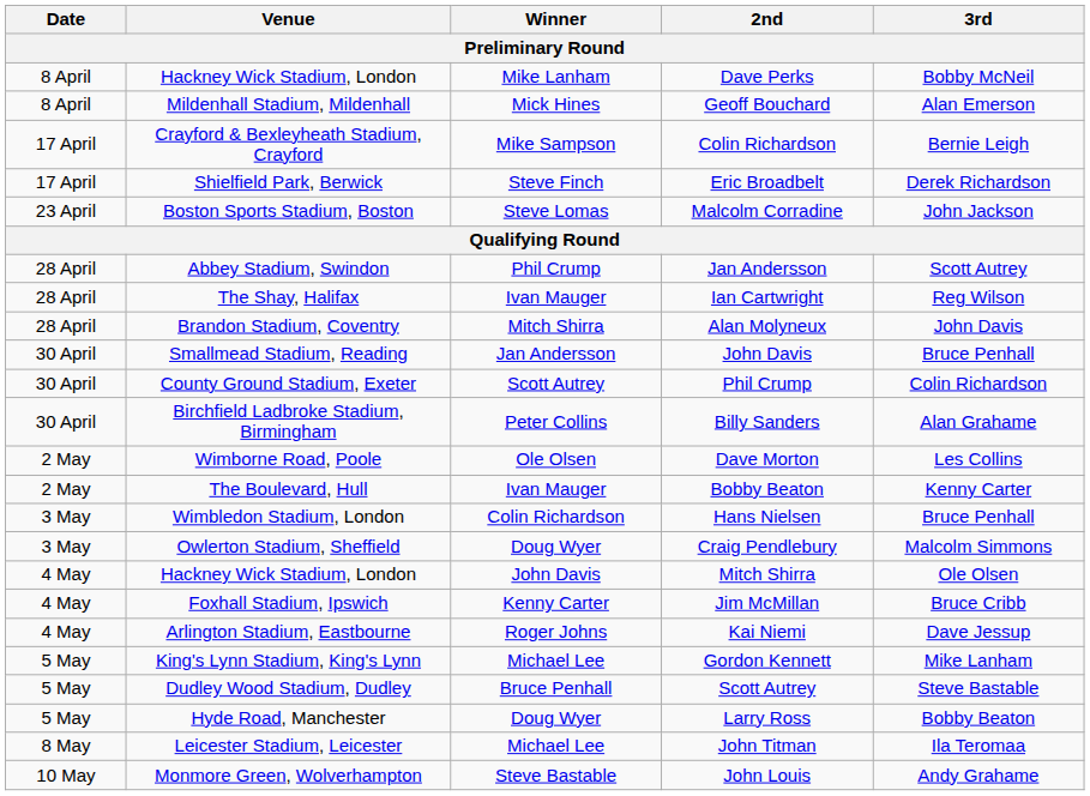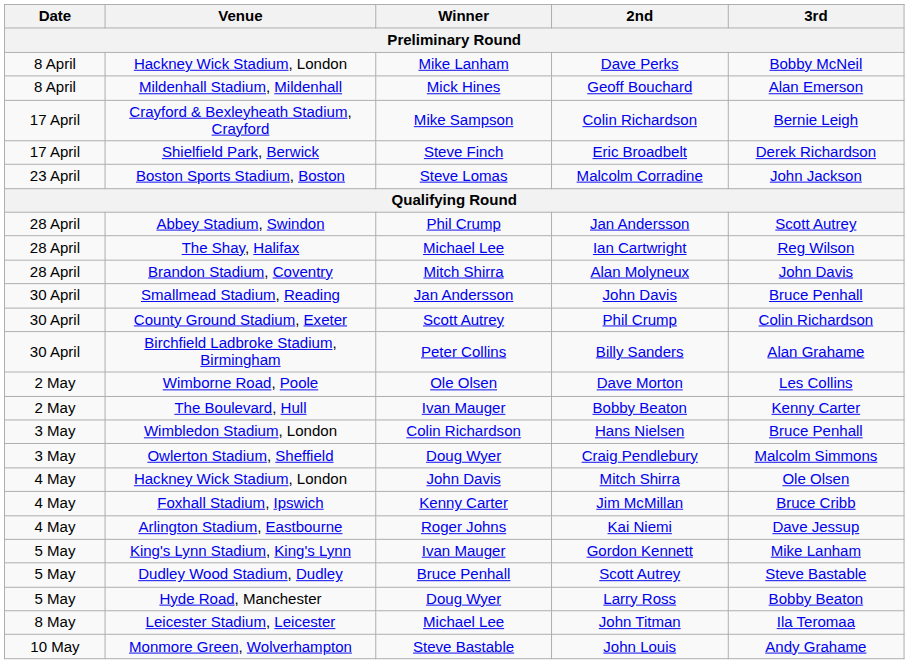 <table class="wikitable" style="text-align:center">
 <tr>
 <th width=100>Date</th>
 <th width=280>Venue</th>
 <th width=180>Winner</th>
 <th width=180>2nd</th>
 <th width=180>3rd</th>
 </tr>
 <tr>
 <th colspan=6>Preliminary Round</th>
 </tr>
 <tr>
 <td align=center>8 April</td>
 <td><a href='#'>Hackney Wick Stadium</a>, London</td>
 <td><a href='#'>Mike Lanham</a></td>
 <td><a href='#'>Dave Perks</a></td>
 <td><a href='#'>Bobby McNeil</a></td>
 </tr>
 <tr>
 <td align=center>8 April</td>
 <td><a href='#'>Mildenhall Stadium</a>, <a href='#'>Mildenhall</a></td>
 <td><a href='#'>Mick Hines</a></td>
 <td><a href='#'>Geoff Bouchard</a></td>
 <td><a href='#'>Alan Emerson</a></td>
 </tr>
 <tr>
 <td align=center>17 April</td>
 <td><a href='#'>Crayford & Bexleyheath Stadium</a>, <a href='#'>Crayford</a></td>
 <td><a href='#'>Mike Sampson</a></td>
 <td><a href='#'>Colin Richardson</a></td>
 <td><a href='#'>Bernie Leigh</a></td>
 </tr>
 <tr>
 <td align=center>17 April</td>
 <td><a href='#'>Shielfield Park</a>, <a href='#'>Berwick</a></td>
 <td><a href='#'>Steve Finch</a></td>
 <td><a href='#'>Eric Broadbelt</a></td>
 <td><a href='#'>Derek Richardson</a></td>
 </tr>
 <tr>
 <td align=center>23 April</td>
 <td><a href='#'>Boston Sports Stadium</a>, <a href='#'>Boston</a></td>
 <td><a href='#'>Steve Lomas</a></td>
 <td><a href='#'>Malcolm Corradine</a></td>
 <td><a href='#'>John Jackson</a></td>
 </tr>
 <tr>
 <th colspan=6>Qualifying Round</th>
 </tr>
 <tr>
 <td align=center>28 April</td>
 <td><a href='#'>Abbey Stadium</a>, <a href='#'>Swindon</a></td>
 <td><a href='#'>Phil Crump</a></td>
 <td><a href='#'>Jan Andersson</a></td>
 <td><a href='#'>Scott Autrey</a></td>
 </tr>
 <tr>
 <td align=center>28 April</td>
 <td><a href='#'>The Shay</a>, <a href='#'>Halifax</a></td>
-<td><a href='#'>Ivan Mauger</a></td>
+<td><a href='#'>Michael Lee</a></td>
 <td><a href='#'>Ian Cartwright</a></td>
 <td><a href='#'>Reg Wilson</a></td>
 </tr>
 <tr>
 <td align=center>28 April</td>
 <td><a href='#'>Brandon Stadium</a>, <a href='#'>Coventry</a></td>
 <td><a href='#'>Mitch Shirra</a></td>
 <td><a href='#'>Alan Molyneux</a></td>
 <td><a href='#'>John Davis</a></td>
 </tr>
 <tr>
 <td align=center>30 April</td>
 <td><a href='#'>Smallmead Stadium</a>, <a href='#'>Reading</a></td>
 <td><a href='#'>Jan Andersson</a></td>
 <td><a href='#'>John Davis</a></td>
 <td><a href='#'>Bruce Penhall</a></td>
 </tr>
 <tr>
 <td align=center>30 April</td>
 <td><a href='#'>County Ground Stadium</a>, <a href='#'>Exeter</a></td>
 <td><a href='#'>Scott Autrey</a></td>
 <td><a href='#'>Phil Crump</a></td>
 <td><a href='#'>Colin Richardson</a></td>
 </tr>
 <tr>
 <td align=center>30 April</td>
 <td><a href='#'>Birchfield Ladbroke Stadium</a>, <a href='#'>Birmingham</a></td>
 <td><a href='#'>Peter Collins</a></td>
 <td><a href='#'>Billy Sanders</a></td>
 <td><a href='#'>Alan Grahame</a></td>
 </tr>
 <tr>
 <td align=center>2 May</td>
 <td><a href='#'>Wimborne Road</a>, <a href='#'>Poole</a></td>
 <td><a href='#'>Ole Olsen</a></td>
 <td><a href='#'>Dave Morton</a></td>
 <td><a href='#'>Les Collins</a></td>
 </tr>
 <tr>
 <td align=center>2 May</td>
 <td><a href='#'>The Boulevard</a>, <a href='#'>Hull</a></td>
 <td><a href='#'>Ivan Mauger</a></td>
 <td><a href='#'>Bobby Beaton</a></td>
 <td><a href='#'>Kenny Carter</a></td>
 </tr>
 <tr>
 <td align=center>3 May</td>
 <td><a href='#'>Wimbledon Stadium</a>, London</td>
 <td><a href='#'>Colin Richardson</a></td>
 <td><a href='#'>Hans Nielsen</a></td>
 <td><a href='#'>Bruce Penhall</a></td>
 </tr>
 <tr>
 <td align=center>3 May</td>
 <td><a href='#'>Owlerton Stadium</a>, <a href='#'>Sheffield</a></td>
 <td><a href='#'>Doug Wyer</a></td>
 <td><a href='#'>Craig Pendlebury</a></td>
 <td><a href='#'>Malcolm Simmons</a></td>
 </tr>
 <tr>
 <td align=center>4 May</td>
 <td><a href='#'>Hackney Wick Stadium</a>, London</td>
 <td><a href='#'>John Davis</a></td>
 <td><a href='#'>Mitch Shirra</a></td>
 <td><a href='#'>Ole Olsen</a></td>
 </tr>
 <tr>
 <td align=center>4 May</td>
 <td><a href='#'>Foxhall Stadium</a>, <a href='#'>Ipswich</a></td>
 <td><a href='#'>Kenny Carter</a></td>
 <td><a href='#'>Jim McMillan</a></td>
 <td><a href='#'>Bruce Cribb</a></td>
 </tr>
 <tr>
 <td align=center>4 May</td>
 <td><a href='#'>Arlington Stadium</a>, <a href='#'>Eastbourne</a></td>
 <td><a href='#'>Roger Johns</a></td>
 <td><a href='#'>Kai Niemi</a></td>
 <td><a href='#'>Dave Jessup</a></td>
 </tr>
 <tr>
 <td align=center>5 May</td>
 <td><a href='#'>King's Lynn Stadium</a>, <a href='#'>King's Lynn</a></td>
-<td><a href='#'>Michael Lee</a></td>
+<td><a href='#'>Ivan Mauger</a></td>
 <td><a href='#'>Gordon Kennett</a></td>
 <td><a href='#'>Mike Lanham</a></td>
 </tr>
 <tr>
 <td align=center>5 May</td>
 <td><a href='#'>Dudley Wood Stadium</a>, <a href='#'>Dudley</a></td>
 <td><a href='#'>Bruce Penhall</a></td>
 <td><a href='#'>Scott Autrey</a></td>
 <td><a href='#'>Steve Bastable</a></td>
 </tr>
 <tr>
 <td align=center>5 May</td>
 <td><a href='#'>Hyde Road</a>, Manchester</td>
 <td><a href='#'>Doug Wyer</a></td>
 <td><a href='#'>Larry Ross</a></td>
 <td><a href='#'>Bobby Beaton</a></td>
 </tr>
 <tr>
 <td align=center>8 May</td>
 <td><a href='#'>Leicester Stadium</a>, <a href='#'>Leicester</a></td>
 <td><a href='#'>Michael Lee</a></td>
 <td><a href='#'>John Titman</a></td>
 <td><a href='#'>Ila Teromaa</a></td>
 </tr>
 <tr>
 <td align=center>10 May</td>
 <td><a href='#'>Monmore Green</a>, <a href='#'>Wolverhampton</a></td>
 <td><a href='#'>Steve Bastable</a></td>
 <td><a href='#'>John Louis</a></td>
 <td><a href='#'>Andy Grahame</a></td>
 </tr>
 </table>
